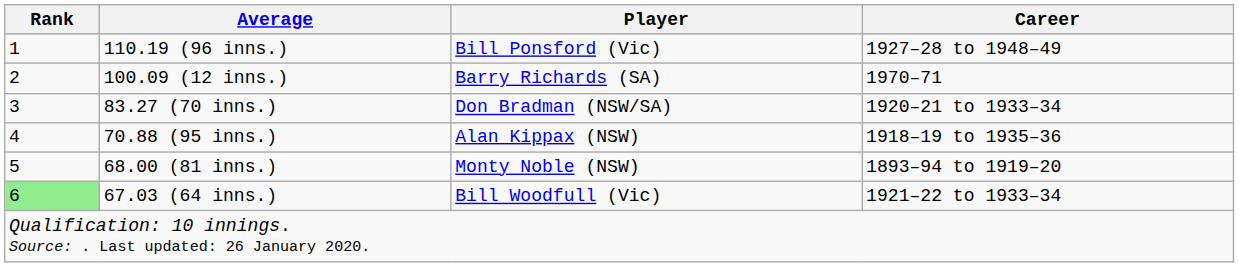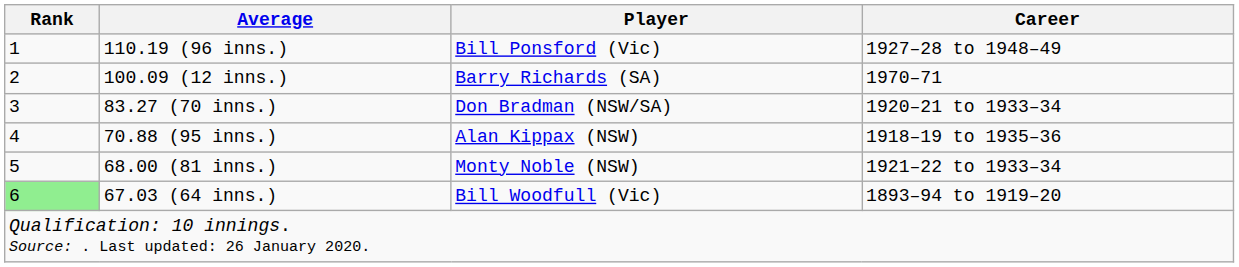 <table class="wikitable" style="width:70%;">
 <tr>
 <th>Rank</th>
 <th><a href='#'>Average</a></th>
 <th>Player</th>
 <th>Career</th>
 </tr>
 <tr>
 <td>1</td>
 <td>110.19 (96 inns.)</td>
 <td><a href='#'>Bill Ponsford</a> (Vic)</td>
 <td>1927–28 to 1948–49</td>
 </tr>
 <tr>
 <td>2</td>
 <td>100.09 (12 inns.)</td>
 <td><a href='#'>Barry Richards</a> (SA)</td>
 <td>1970–71</td>
 </tr>
 <tr>
 <td>3</td>
 <td>83.27 (70 inns.)</td>
 <td><a href='#'>Don Bradman</a> (NSW/SA)</td>
 <td>1920–21 to 1933–34</td>
 </tr>
 <tr>
 <td>4</td>
 <td>70.88 (95 inns.)</td>
 <td><a href='#'>Alan Kippax</a> (NSW)</td>
 <td>1918–19 to 1935–36</td>
 </tr>
 <tr>
 <td>5</td>
 <td>68.00 (81 inns.)</td>
 <td><a href='#'>Monty Noble</a> (NSW)</td>
-<td>1893–94 to 1919–20</td>
+<td>1921–22 to 1933–34</td>
 </tr>
 <tr>
 <td style="background: lightgreen;">6</td>
 <td>67.03 (64 inns.)</td>
 <td><a href='#'>Bill Woodfull</a> (Vic)</td>
-<td>1921–22 to 1933–34</td>
+<td>1893–94 to 1919–20</td>
 </tr>
 <tr>
 <td colspan=4><em>Qualification: 10 innings</em>.<br><small><em>Source: </em>. Last updated: 26 January 2020.</small></td>
 </tr>
 </table>
